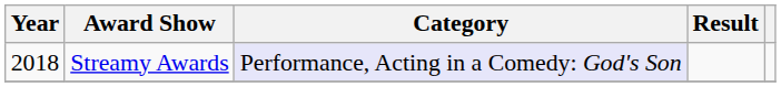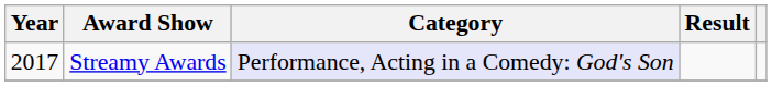 <table class="wikitable">
 <tr>
 <th>Year</th>
 <th>Award Show</th>
 <th>Category</th>
 <th>Result</th>
 <th></th>
 </tr>
 <tr>
-<td>2018</td>
+<td>2017</td>
 <td><a href='#'>Streamy Awards</a></td>
 <td style="background: lavender;">Performance, Acting in a Comedy: <em>God's Son</em></td>
 <td></td>
 <td></td>
 </tr>
 <tr>
 </tr>
 </table>
